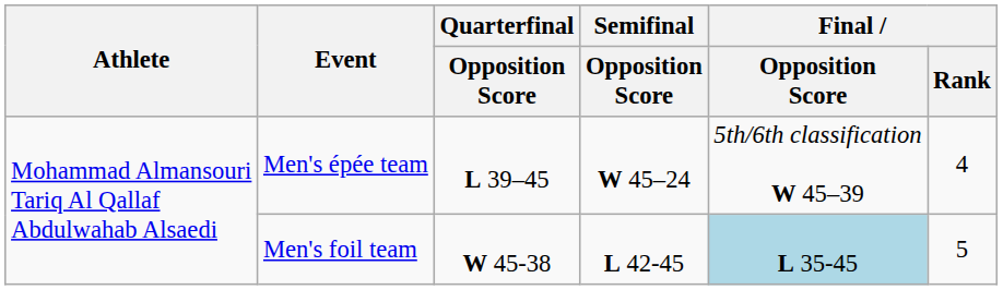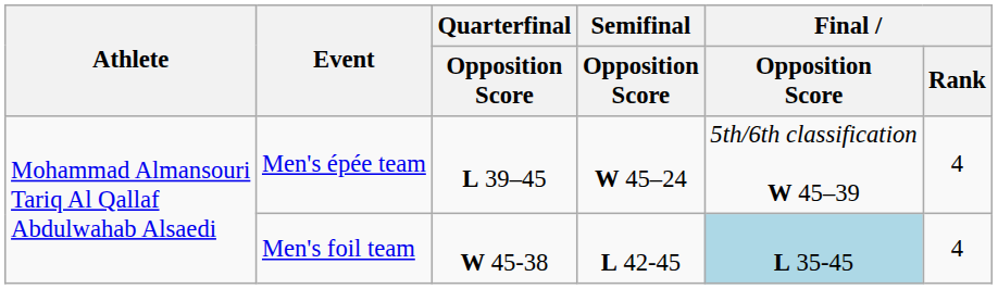 <table class=wikitable style="font-size:90%">
 <tr>
 <th rowspan="2">Athlete</th>
 <th rowspan="2">Event</th>
 <th>Quarterfinal</th>
 <th>Semifinal</th>
 <th colspan="2">Final / </th>
 </tr>
 <tr>
 <th>Opposition<br>Score</th>
 <th>Opposition<br>Score</th>
 <th>Opposition<br>Score</th>
 <th>Rank</th>
 </tr>
 <tr>
 <td rowspan="2"><a href='#'>Mohammad Almansouri</a><br> <a href='#'>Tariq Al Qallaf</a><br> <a href='#'>Abdulwahab Alsaedi</a></td>
 <td><a href='#'>Men's épée team</a></td>
 <td align="center"><br><strong>L</strong> 39–45</td>
 <td align="center"><br><strong>W</strong> 45–24</td>
 <td align="center"><em>5th/6th classification</em><br> <br><strong>W</strong> 45–39</td>
 <td align="center">4</td>
 </tr>
 <tr>
 <td><a href='#'>Men's foil team</a></td>
 <td align="center"><br><strong>W</strong> 45-38</td>
 <td align="center"><br><strong>L</strong> 42-45</td>
 <td align="center" style="background: lightblue;"><br><strong>L</strong> 35-45</td>
-<td align="center">5</td>
+<td align="center">4</td>
 </tr>
 </table>
